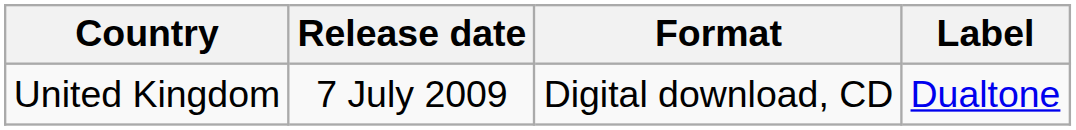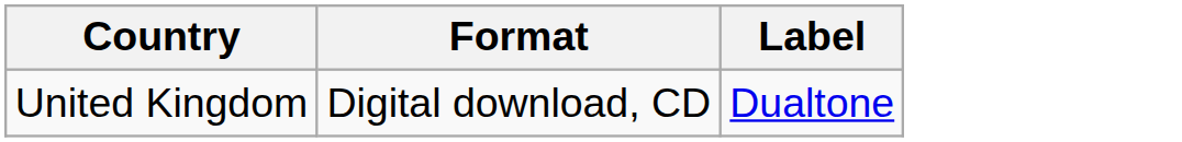 <table class="wikitable" style="text-align: center;">
 <tr>
 <th>Country</th>
-<th>Release date</th>
 <th>Format</th>
 <th>Label</th>
 </tr>
 <tr>
 <td>United Kingdom</td>
-<td>7 July 2009</td>
 <td>Digital download, CD</td>
 <td><a href='#'>Dualtone</a></td>
 </tr>
 </table>
